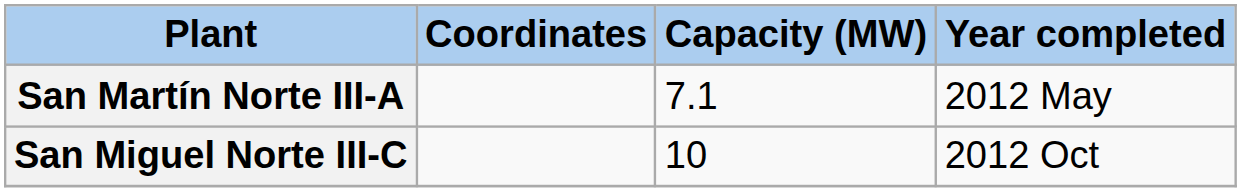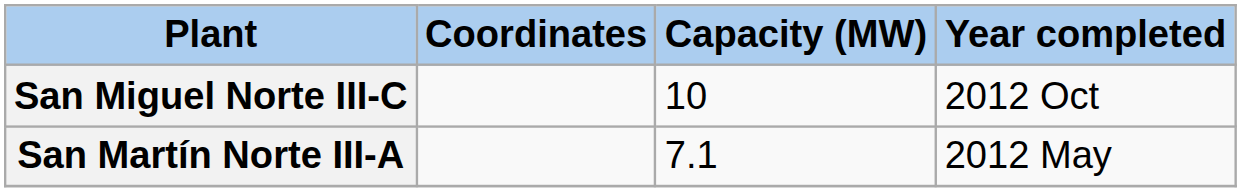 <table class="wikitable sortable">
 <tr>
 <th style="background-color:#ABCDEF;">Plant</th>
 <th style="background-color:#ABCDEF;">Coordinates</th>
 <th style="background-color:#ABCDEF;">Capacity (MW)</th>
 <th style="background-color:#ABCDEF;">Year completed</th>
 </tr>
 <tr>
+<th>San Miguel Norte III-C</th>
+<td></td>
+<td>10</td>
+<td>2012 Oct</td>
+</tr>
+<tr>
 <th>San Martín Norte III-A</th>
 <td></td>
 <td>7.1</td>
 <td>2012 May</td>
 </tr>
 <tr>
-<th>San Miguel Norte III-C</th>
-<td></td>
-<td>10</td>
-<td>2012 Oct</td>
-</tr>
-<tr>
 </tr>
 </table>
